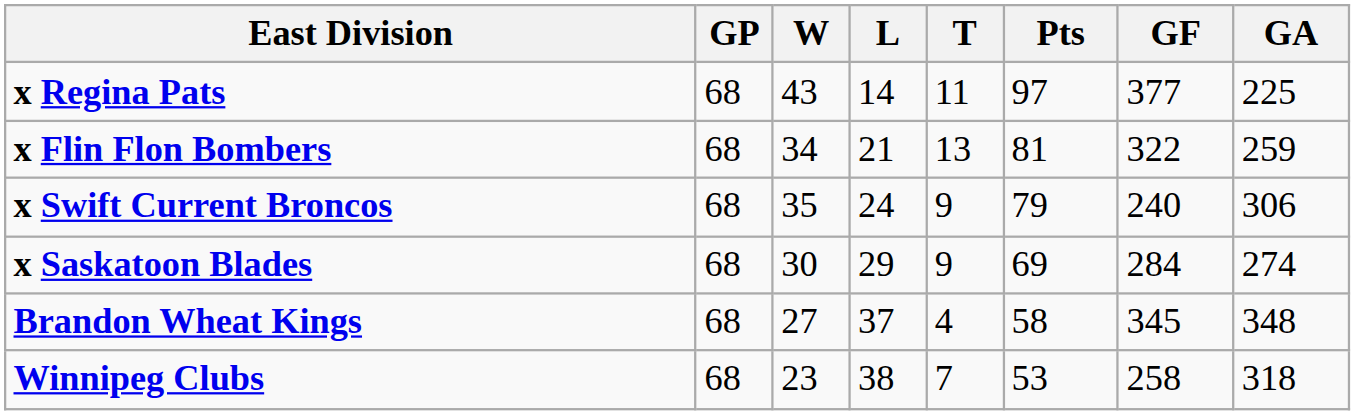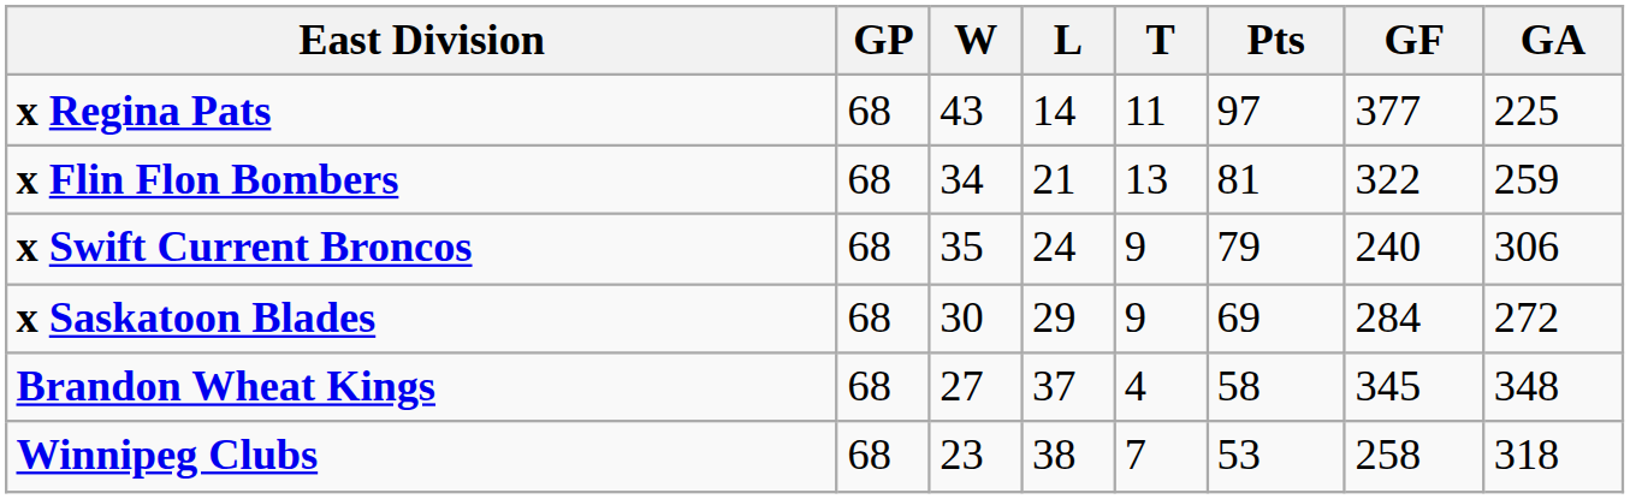 <table class="wikitable">
 <tr>
 <th width="45%">East Division</th>
 <th width="5%">GP</th>
 <th width="5%">W</th>
 <th width="5%">L</th>
 <th width="5%">T</th>
 <th width="7.5%">Pts</th>
 <th width="7.5%">GF</th>
 <th width="7.5%">GA</th>
 </tr>
 <tr>
 <td><strong>x <a href='#'>Regina Pats</a></strong></td>
 <td>68</td>
 <td>43</td>
 <td>14</td>
 <td>11</td>
 <td>97</td>
 <td>377</td>
 <td>225</td>
 </tr>
 <tr>
 <td><strong>x <a href='#'>Flin Flon Bombers</a></strong></td>
 <td>68</td>
 <td>34</td>
 <td>21</td>
 <td>13</td>
 <td>81</td>
 <td>322</td>
 <td>259</td>
 </tr>
 <tr>
 <td><strong>x <a href='#'>Swift Current Broncos</a></strong></td>
 <td>68</td>
 <td>35</td>
 <td>24</td>
 <td>9</td>
 <td>79</td>
 <td>240</td>
 <td>306</td>
 </tr>
 <tr>
 <td><strong>x <a href='#'>Saskatoon Blades</a></strong></td>
 <td>68</td>
 <td>30</td>
 <td>29</td>
 <td>9</td>
 <td>69</td>
 <td>284</td>
-<td>274</td>
+<td>272</td>
 </tr>
 <tr>
 <td><strong><a href='#'>Brandon Wheat Kings</a></strong></td>
 <td>68</td>
 <td>27</td>
 <td>37</td>
 <td>4</td>
 <td>58</td>
 <td>345</td>
 <td>348</td>
 </tr>
 <tr>
 <td><strong><a href='#'>Winnipeg Clubs</a></strong></td>
 <td>68</td>
 <td>23</td>
 <td>38</td>
 <td>7</td>
 <td>53</td>
 <td>258</td>
 <td>318</td>
 </tr>
 </table>
